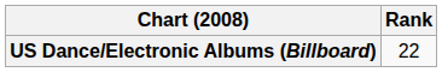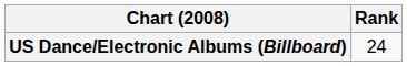 <table class="wikitable plainrowheaders" style="text-align:center">
 <tr>
 <th scope="col">Chart (2008)</th>
 <th scope="col">Rank</th>
 </tr>
 <tr>
 <th scope="row">US Dance/Electronic Albums (<em>Billboard</em>)</th>
-<td>22</td>
+<td>24</td>
 </tr>
 </table>
